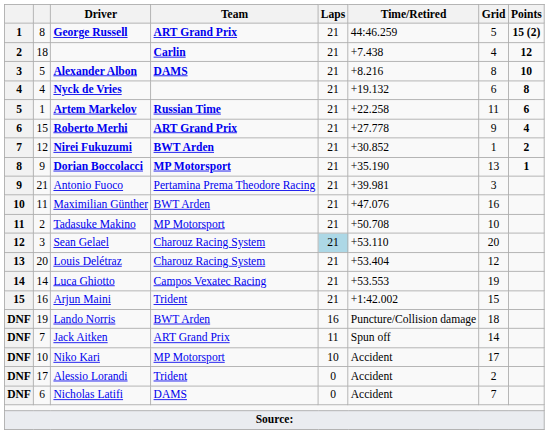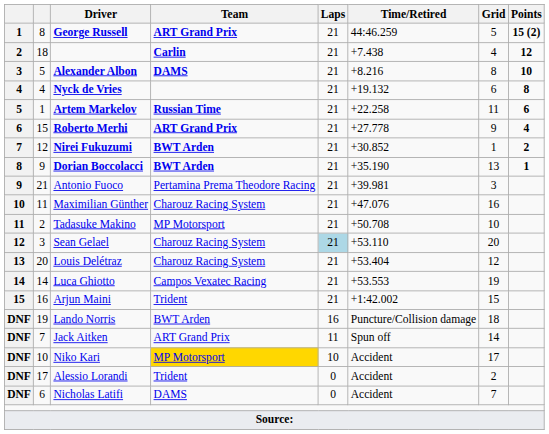 <table class="wikitable" style="font-size: 85%;">
 <tr>
 <th></th>
 <th></th>
 <th>Driver</th>
 <th>Team</th>
 <th>Laps</th>
 <th>Time/Retired</th>
 <th>Grid</th>
 <th>Points</th>
 </tr>
 <tr>
 <th>1</th>
 <td align="center">8</td>
 <td> <strong><a href='#'>George Russell</a></strong></td>
 <td><strong><a href='#'>ART Grand Prix</a></strong></td>
 <td align="center">21</td>
 <td>44:46.259</td>
 <td align="center">5</td>
 <td align="center"><strong>15 (2)</strong></td>
 </tr>
 <tr>
 <th>2</th>
 <td align="center">18</td>
 <td></td>
 <td><strong><a href='#'>Carlin</a></strong></td>
 <td align="center">21</td>
 <td>+7.438</td>
 <td align="center">4</td>
 <td align="center"><strong>12</strong></td>
 </tr>
 <tr>
 <th>3</th>
 <td align="center">5</td>
 <td> <strong><a href='#'>Alexander Albon</a></strong></td>
 <td><strong><a href='#'>DAMS</a></strong></td>
 <td align="center">21</td>
 <td>+8.216</td>
 <td align="center">8</td>
 <td align="center"><strong>10</strong></td>
 </tr>
 <tr>
 <th>4</th>
 <td align="center">4</td>
 <td> <strong><a href='#'>Nyck de Vries</a></strong></td>
 <td><strong></strong></td>
 <td align="center">21</td>
 <td>+19.132</td>
 <td align="center">6</td>
 <td align="center"><strong>8</strong></td>
 </tr>
 <tr>
 <th>5</th>
 <td align="center">1</td>
 <td> <strong><a href='#'>Artem Markelov</a></strong></td>
 <td><strong><a href='#'>Russian Time</a></strong></td>
 <td align="center">21</td>
 <td>+22.258</td>
 <td align="center">11</td>
 <td align="center"><strong>6</strong></td>
 </tr>
 <tr>
 <th>6</th>
 <td align="center">15</td>
 <td> <strong><a href='#'>Roberto Merhi</a></strong></td>
 <td><strong><a href='#'>ART Grand Prix</a></strong></td>
 <td align="center">21</td>
 <td>+27.778</td>
 <td align="center">9</td>
 <td align="center"><strong>4</strong></td>
 </tr>
 <tr>
 <th>7</th>
 <td align="center">12</td>
 <td> <strong><a href='#'>Nirei Fukuzumi</a></strong></td>
 <td><strong><a href='#'>BWT Arden</a></strong></td>
 <td align="center">21</td>
 <td>+30.852</td>
 <td align="center">1</td>
 <td align="center"><strong>2</strong></td>
 </tr>
 <tr>
 <th>8</th>
 <td align="center">9</td>
 <td> <strong><a href='#'>Dorian Boccolacci</a></strong></td>
-<td><strong><a href='#'>MP Motorsport</a></strong></td>
+<td><strong><a href='#'>BWT Arden</a></strong></td>
 <td align="center">21</td>
 <td>+35.190</td>
 <td align="center">13</td>
 <td align="center"><strong>1</strong></td>
 </tr>
 <tr>
 <th>9</th>
 <td align="center">21</td>
 <td> <a href='#'>Antonio Fuoco</a></td>
 <td><a href='#'>Pertamina Prema Theodore Racing</a></td>
 <td align="center">21</td>
 <td>+39.981</td>
 <td align="center">3</td>
 <td align="center"></td>
 </tr>
 <tr>
 <th>10</th>
 <td align="center">11</td>
 <td> <a href='#'>Maximilian Günther</a></td>
-<td><a href='#'>BWT Arden</a></td>
+<td><a href='#'>Charouz Racing System</a></td>
 <td align="center">21</td>
 <td>+47.076</td>
 <td align="center">16</td>
 <td align="center"></td>
 </tr>
 <tr>
 <th>11</th>
 <td align="center">2</td>
 <td> <a href='#'>Tadasuke Makino</a></td>
 <td><a href='#'>MP Motorsport</a></td>
 <td align="center">21</td>
 <td>+50.708</td>
 <td align="center">10</td>
 <td align="center"></td>
 </tr>
 <tr>
 <th>12</th>
 <td align="center">3</td>
 <td> <a href='#'>Sean Gelael</a></td>
 <td><a href='#'>Charouz Racing System</a></td>
 <td align="center" style="background: lightblue;">21</td>
 <td>+53.110</td>
 <td align="center">20</td>
 <td align="center"></td>
 </tr>
 <tr>
 <th>13</th>
 <td align="center">20</td>
 <td> <a href='#'>Louis Delétraz</a></td>
 <td><a href='#'>Charouz Racing System</a></td>
 <td align="center">21</td>
 <td>+53.404</td>
 <td align="center">12</td>
 <td align="center"></td>
 </tr>
 <tr>
 <th>14</th>
 <td align="center">14</td>
 <td> <a href='#'>Luca Ghiotto</a></td>
 <td><a href='#'>Campos Vexatec Racing</a></td>
 <td align="center">21</td>
 <td>+53.553</td>
 <td align="center">19</td>
 <td align="center"></td>
 </tr>
 <tr>
 <th>15</th>
 <td align="center">16</td>
 <td> <a href='#'>Arjun Maini</a></td>
 <td><a href='#'>Trident</a></td>
 <td align="center">21</td>
 <td>+1:42.002</td>
 <td align="center">15</td>
 <td align="center"></td>
 </tr>
 <tr>
 <th>DNF</th>
 <td align="center">19</td>
 <td> <a href='#'>Lando Norris</a></td>
 <td><a href='#'>BWT Arden</a></td>
 <td align="center">16</td>
 <td>Puncture/Collision damage</td>
 <td align="center">18</td>
 <td align="center"></td>
 </tr>
 <tr>
 <th>DNF</th>
 <td align="center">7</td>
 <td> <a href='#'>Jack Aitken</a></td>
 <td><a href='#'>ART Grand Prix</a></td>
 <td align="center">11</td>
 <td>Spun off</td>
 <td align="center">14</td>
 <td align="center"></td>
 </tr>
 <tr>
 <th>DNF</th>
 <td align="center">10</td>
 <td> <a href='#'>Niko Kari</a></td>
-<td><a href='#'>MP Motorsport</a></td>
+<td style="background: gold;"><a href='#'>MP Motorsport</a></td>
 <td align="center">10</td>
 <td>Accident</td>
 <td align="center">17</td>
 <td align="center"></td>
 </tr>
 <tr>
 <th>DNF</th>
 <td align="center">17</td>
 <td> <a href='#'>Alessio Lorandi</a></td>
 <td><a href='#'>Trident</a></td>
 <td align="center">0</td>
 <td>Accident</td>
 <td align="center">2</td>
 <td align="center"></td>
 </tr>
 <tr>
 <th>DNF</th>
 <td align="center">6</td>
 <td> <a href='#'>Nicholas Latifi</a></td>
 <td><a href='#'>DAMS</a></td>
 <td align="center">0</td>
 <td>Accident</td>
 <td align="center">7</td>
 <td align="center"></td>
 </tr>
 <tr>
 <td colspan="8" align="center"></td>
 </tr>
 <tr>
 <td colspan="8" style="background:#eaecf0; text-align:center;"><strong>Source:</strong></td>
 </tr>
 </table>
